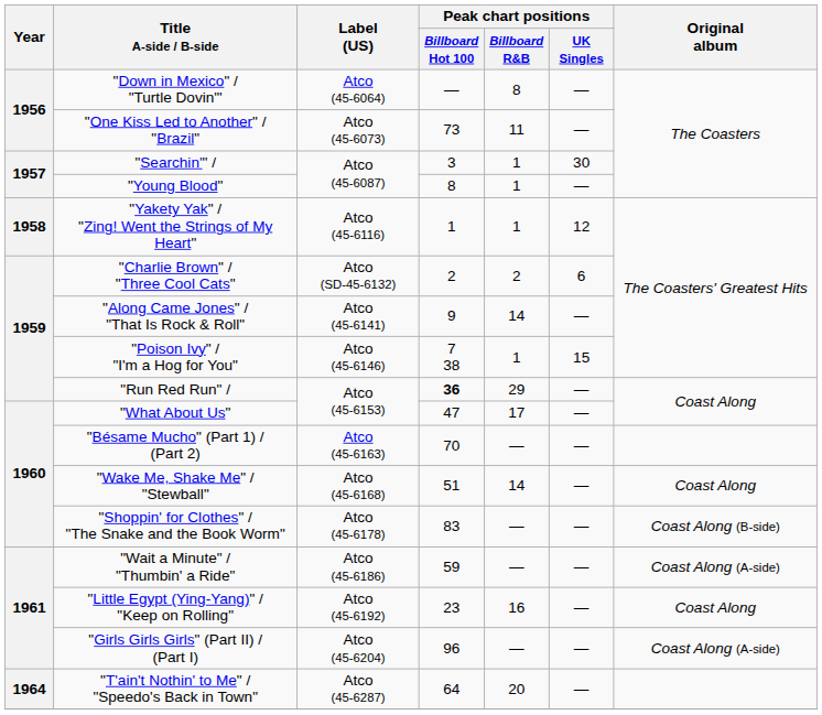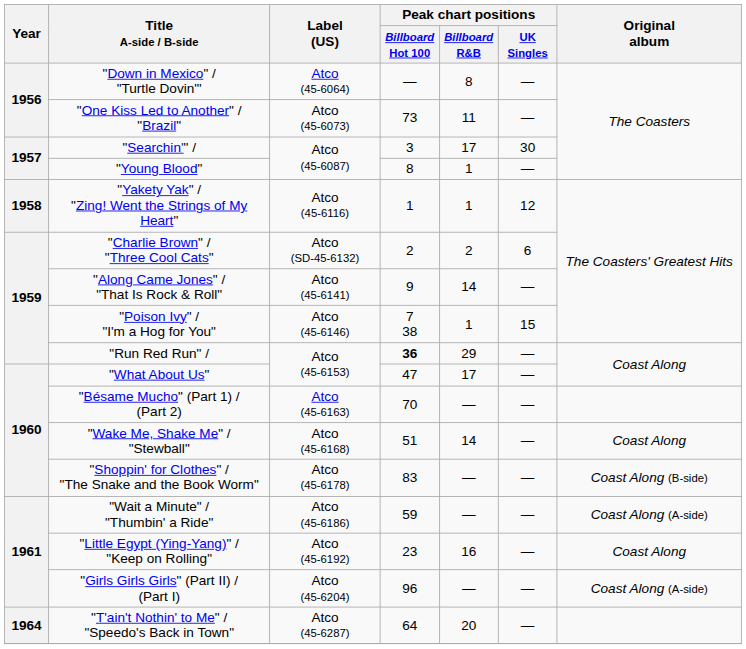 <table class="wikitable plainrowheaders" style="text-align:center;">
 <tr>
 <th scope="col" rowspan="2" width=6%>Year</th>
 <th scope="col" rowspan="2" width=30%>Title<br><small>A-side / B-side</small></th>
 <th scope="col" rowspan="2" width=15%>Label<br>(US)</th>
 <th scope="col" colspan="3" width=24%>Peak chart positions</th>
 <th scope="col" rowspan="2" width=25%>Original<br>album</th>
 </tr>
 <tr>
 <th width=8%><small><a href='#'><em>Billboard</em> Hot 100</a></small><br></th>
 <th width=8%><small><a href='#'><em>Billboard</em> R&B</a></small><br></th>
 <th width=8%><small><a href='#'>UK Singles</a></small><br></th>
 </tr>
 <tr>
 <th scope="row" rowspan="2">1956</th>
 <td>"<a href='#'>Down in Mexico</a>" /<br>"Turtle Dovin'"</td>
 <td><a href='#'>Atco</a><br><small>(45-6064)</small></td>
 <td>—</td>
 <td>8</td>
 <td>—</td>
 <td rowspan="4"><em>The Coasters</em></td>
 </tr>
 <tr>
 <td>"<a href='#'>One Kiss Led to Another</a>" /<br>"<a href='#'>Brazil</a>"</td>
 <td>Atco<br><small>(45-6073)</small></td>
 <td>73</td>
 <td>11</td>
 <td>—</td>
 </tr>
 <tr>
 <th scope="row" rowspan="2">1957</th>
 <td>"<a href='#'>Searchin'</a>" /</td>
 <td rowspan="2">Atco<br><small>(45-6087)</small></td>
 <td>3</td>
-<td>1</td>
+<td>17</td>
 <td>30</td>
 </tr>
 <tr>
 <td>"<a href='#'>Young Blood</a>"</td>
 <td>8</td>
 <td>1</td>
 <td>—</td>
 </tr>
 <tr>
 <th scope="row">1958</th>
 <td>"<a href='#'>Yakety Yak</a>" /<br>"<a href='#'>Zing! Went the Strings of My Heart</a>"</td>
 <td>Atco<br><small>(45-6116)</small></td>
 <td>1</td>
 <td>1</td>
 <td>12</td>
 <td rowspan="4"><em>The Coasters' Greatest Hits</em></td>
 </tr>
 <tr>
 <th scope="row" rowspan="4">1959</th>
 <td>"<a href='#'>Charlie Brown</a>" /<br>"<a href='#'>Three Cool Cats</a>"</td>
 <td>Atco<br><small>(SD-45-6132)</small></td>
 <td>2</td>
 <td>2</td>
 <td>6</td>
 </tr>
 <tr>
 <td>"<a href='#'>Along Came Jones</a>" /<br>"That Is Rock & Roll"</td>
 <td>Atco<br><small>(45-6141)</small></td>
 <td>9</td>
 <td>14</td>
 <td>—</td>
 </tr>
 <tr>
 <td>"<a href='#'>Poison Ivy</a>" /<br>"I'm a Hog for You"</td>
 <td>Atco<br><small>(45-6146)</small></td>
 <td>7<br>38</td>
 <td>1</td>
 <td>15</td>
 </tr>
 <tr>
 <td>"Run Red Run" /</td>
 <td rowspan="2">Atco<br><small>(45-6153)</small></td>
 <td><strong>36</strong></td>
 <td>29</td>
 <td>—</td>
 <td rowspan="2"><em>Coast Along</em></td>
 </tr>
 <tr>
 <th scope="row" rowspan="4">1960</th>
 <td>"<a href='#'>What About Us</a>"</td>
 <td>47</td>
 <td>17</td>
 <td>—</td>
 </tr>
 <tr>
 <td>"<a href='#'>Bésame Mucho</a>" (Part 1) /<br> (Part 2)</td>
 <td><a href='#'>Atco</a><br><small>(45-6163)</small></td>
 <td>70</td>
 <td>—</td>
 <td>—</td>
 <td></td>
 </tr>
 <tr>
 <td>"<a href='#'>Wake Me, Shake Me</a>" /<br> "Stewball"</td>
 <td>Atco<br><small>(45-6168)</small></td>
 <td>51</td>
 <td>14</td>
 <td>—</td>
 <td><em>Coast Along</em></td>
 </tr>
 <tr>
 <td>"<a href='#'>Shoppin' for Clothes</a>" /<br>"The Snake and the Book Worm"</td>
 <td>Atco<br><small>(45-6178)</small></td>
 <td>83</td>
 <td>—</td>
 <td>—</td>
 <td><em>Coast Along</em> <small>(B-side)</small></td>
 </tr>
 <tr>
 <th scope="row" rowspan="3">1961</th>
 <td>"Wait a Minute" /<br>"Thumbin' a Ride"</td>
 <td>Atco<br><small>(45-6186)</small></td>
 <td>59</td>
 <td>—</td>
 <td>—</td>
 <td><em>Coast Along</em> <small>(A-side)</small></td>
 </tr>
 <tr>
 <td>"<a href='#'>Little Egypt (Ying-Yang)</a>" /<br> "Keep on Rolling"</td>
 <td>Atco<br><small>(45-6192)</small></td>
 <td>23</td>
 <td>16</td>
 <td>—</td>
 <td><em>Coast Along</em></td>
 </tr>
 <tr>
 <td>"<a href='#'>Girls Girls Girls</a>" (Part II) /<br>(Part I)</td>
 <td>Atco<br><small>(45-6204)</small></td>
 <td>96</td>
 <td>—</td>
 <td>—</td>
 <td><em>Coast Along</em> <small>(A-side)</small></td>
 </tr>
 <tr>
 <th scope="row">1964</th>
 <td>"<a href='#'>T'ain't Nothin' to Me</a>" /<br>"Speedo's Back in Town"</td>
 <td>Atco<br><small>(45-6287)</small></td>
 <td>64</td>
 <td>20</td>
 <td>—</td>
 <td></td>
 </tr>
 <tr>
 </tr>
 </table>
